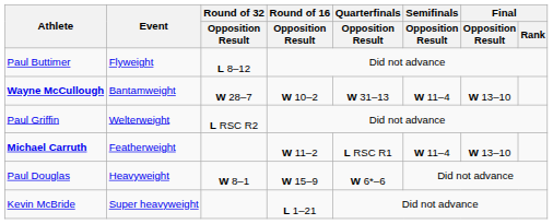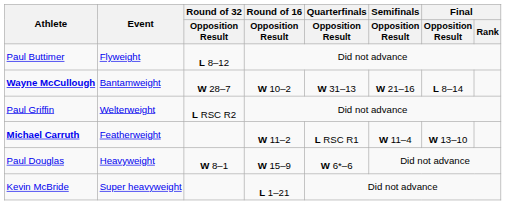 <table class="wikitable" style="font-size:90%">
 <tr>
 <th rowspan="2">Athlete</th>
 <th rowspan="2">Event</th>
 <th>Round of 32</th>
 <th>Round of 16</th>
 <th>Quarterfinals</th>
 <th>Semifinals</th>
 <th colspan=2>Final</th>
 </tr>
 <tr style="font-size:95%">
 <th>Opposition<br>Result</th>
 <th>Opposition<br>Result</th>
 <th>Opposition<br>Result</th>
 <th>Opposition<br>Result</th>
 <th>Opposition<br>Result</th>
 <th>Rank</th>
 </tr>
 <tr align=center>
 <td align=left><a href='#'>Paul Buttimer</a></td>
 <td align=left><a href='#'>Flyweight</a></td>
 <td><br><strong>L</strong> 8–12</td>
 <td colspan=5>Did not advance</td>
 </tr>
 <tr align=center>
 <td align=left><strong><a href='#'>Wayne McCullough</a></strong></td>
 <td align=left><a href='#'>Bantamweight</a></td>
 <td><br><strong>W</strong> 28–7</td>
 <td><br><strong>W</strong> 10–2</td>
 <td><br><strong>W</strong> 31–13</td>
-<td><br><strong>W</strong> 11–4</td>
-<td><br><strong>W</strong> 13–10</td>
+<td><br><strong>W</strong> 21–16</td>
+<td><br><strong>L</strong> 8–14</td>
 <td></td>
 </tr>
 <tr align=center>
 <td align=left><a href='#'>Paul Griffin</a></td>
 <td align=left><a href='#'>Welterweight</a></td>
 <td><br><strong>L</strong> RSC R2</td>
 <td colspan=5>Did not advance</td>
 </tr>
 <tr align=center>
 <td align=left><strong><a href='#'>Michael Carruth</a></strong></td>
 <td align=left><a href='#'>Featherweight</a></td>
 <td></td>
 <td><br><strong>W</strong> 11–2</td>
 <td><br><strong>L</strong> RSC R1</td>
 <td><br><strong>W</strong> 11–4</td>
 <td><br><strong>W</strong> 13–10</td>
 <td></td>
 </tr>
 <tr align=center>
 <td align=left><a href='#'>Paul Douglas</a></td>
 <td align=left><a href='#'>Heavyweight</a></td>
 <td><br><strong>W</strong> 8–1</td>
 <td><br><strong>W</strong> 15–9</td>
 <td><br><strong>W</strong> 6*–6</td>
 <td colspan=3>Did not advance</td>
 </tr>
 <tr align=center>
 <td align=left><a href='#'>Kevin McBride</a></td>
 <td align=left><a href='#'>Super heavyweight</a></td>
 <td></td>
 <td><br><strong>L</strong> 1–21</td>
 <td colspan=4>Did not advance</td>
 </tr>
 </table>
